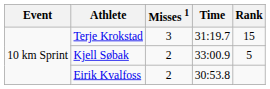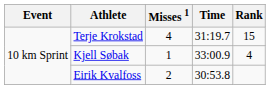 <table class="wikitable" style="font-size:90%">
 <tr>
 <th>Event</th>
 <th>Athlete</th>
 <th>Misses <sup>1</sup></th>
 <th>Time</th>
 <th>Rank</th>
 </tr>
 <tr>
 <td rowspan="3">10 km Sprint</td>
 <td><a href='#'>Terje Krokstad</a></td>
-<td align="center">3</td>
+<td align="center">4</td>
 <td align="center">31:19.7</td>
 <td align="center">15</td>
 </tr>
 <tr>
 <td><a href='#'>Kjell Søbak</a></td>
-<td align="center">2</td>
+<td align="center">1</td>
 <td align="center">33:00.9</td>
-<td align="center">5</td>
+<td align="center">4</td>
 </tr>
 <tr>
 <td><a href='#'>Eirik Kvalfoss</a></td>
 <td align="center">2</td>
 <td align="center">30:53.8</td>
 <td align="center"></td>
 </tr>
 </table>
